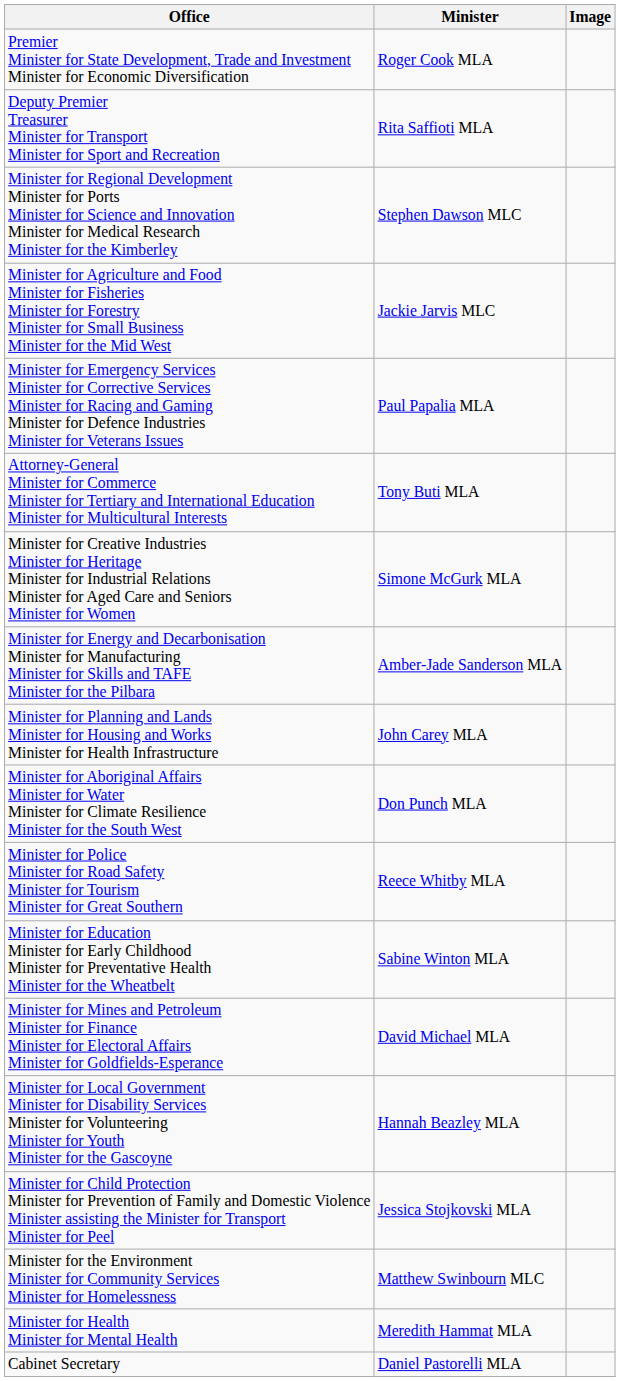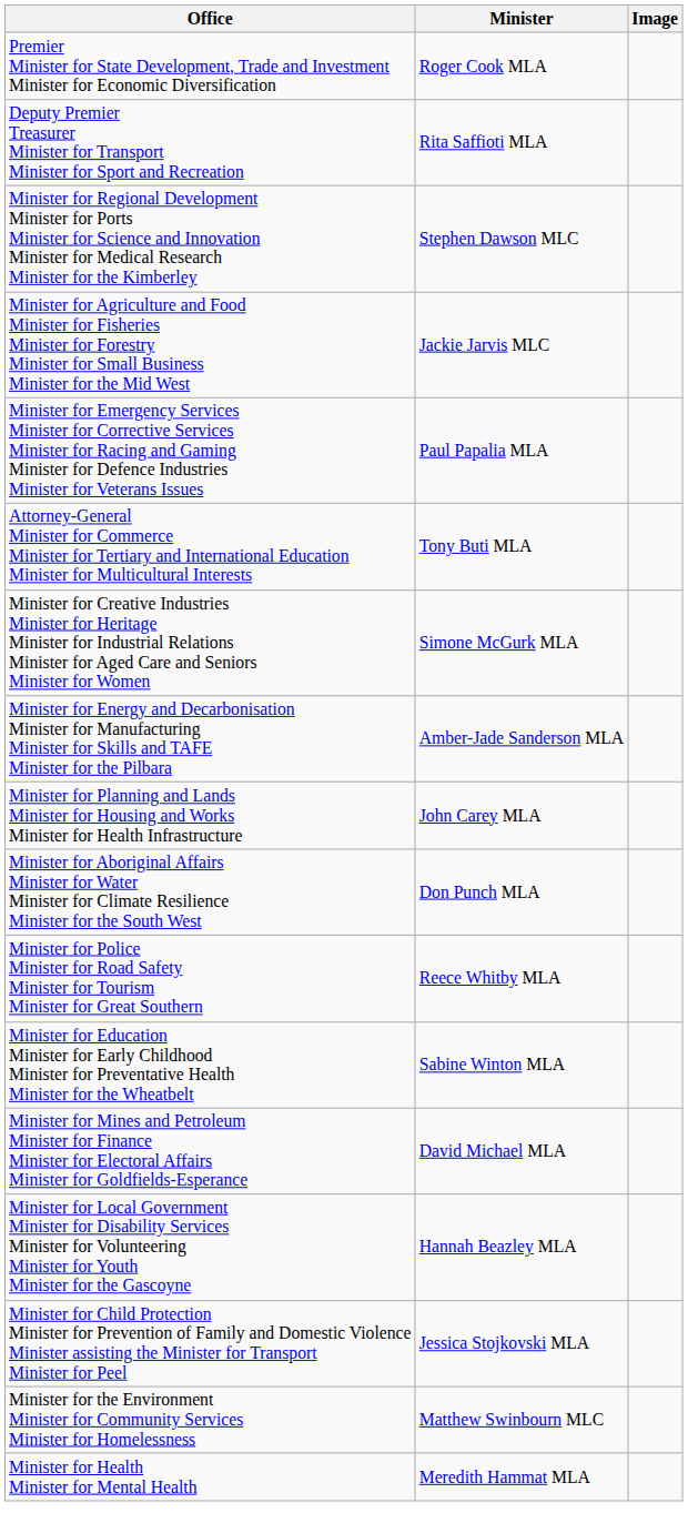 <table class="wikitable sortable">
 <tr>
 <th>Office</th>
 <th>Minister</th>
 <th>Image</th>
 </tr>
 <tr>
 <td><a href='#'>Premier</a><br><a href='#'>Minister for State Development, Trade and Investment</a><br>Minister for Economic Diversification</td>
 <td><a href='#'>Roger Cook</a> MLA</td>
 <td></td>
 </tr>
 <tr>
 <td><a href='#'>Deputy Premier</a><br><a href='#'>Treasurer</a><br><a href='#'>Minister for Transport</a><br><a href='#'>Minister for Sport and Recreation</a></td>
 <td><a href='#'>Rita Saffioti</a> MLA</td>
 <td></td>
 </tr>
 <tr>
 <td><a href='#'>Minister for Regional Development</a><br>Minister for Ports<br><a href='#'>Minister for Science and Innovation</a><br>Minister for Medical Research<br><a href='#'>Minister for the Kimberley</a></td>
 <td><a href='#'>Stephen Dawson</a> MLC</td>
 <td></td>
 </tr>
 <tr>
 <td><a href='#'>Minister for Agriculture and Food</a><br><a href='#'>Minister for Fisheries</a><br><a href='#'>Minister for Forestry</a><br><a href='#'>Minister for Small Business</a><br><a href='#'>Minister for the Mid West</a></td>
 <td><a href='#'>Jackie Jarvis</a> MLC</td>
 <td></td>
 </tr>
 <tr>
 <td><a href='#'>Minister for Emergency Services</a><br><a href='#'>Minister for Corrective Services</a><br><a href='#'>Minister for Racing and Gaming</a><br>Minister for Defence Industries<br><a href='#'>Minister for Veterans Issues</a></td>
 <td><a href='#'>Paul Papalia</a> MLA</td>
 <td></td>
 </tr>
 <tr>
 <td><a href='#'>Attorney-General</a><br><a href='#'>Minister for Commerce</a><br><a href='#'>Minister for Tertiary and International Education</a><br><a href='#'>Minister for Multicultural Interests</a></td>
 <td><a href='#'>Tony Buti</a> MLA</td>
 <td></td>
 </tr>
 <tr>
 <td>Minister for Creative Industries<br><a href='#'>Minister for Heritage</a><br>Minister for Industrial Relations<br>Minister for Aged Care and Seniors<br><a href='#'>Minister for Women</a></td>
 <td><a href='#'>Simone McGurk</a> MLA</td>
 <td></td>
 </tr>
 <tr>
 <td><a href='#'>Minister for Energy and Decarbonisation</a><br>Minister for Manufacturing<br><a href='#'>Minister for Skills and TAFE</a><br><a href='#'>Minister for the Pilbara</a></td>
 <td><a href='#'>Amber-Jade Sanderson</a> MLA</td>
 <td></td>
 </tr>
 <tr>
 <td><a href='#'>Minister for Planning and Lands</a><br><a href='#'>Minister for Housing and Works</a><br>Minister for Health Infrastructure</td>
 <td><a href='#'>John Carey</a> MLA</td>
 <td></td>
 </tr>
 <tr>
 <td><a href='#'>Minister for Aboriginal Affairs</a><br><a href='#'>Minister for Water</a><br>Minister for Climate Resilience<br><a href='#'>Minister for the South West</a></td>
 <td><a href='#'>Don Punch</a> MLA</td>
 <td></td>
 </tr>
 <tr>
 <td><a href='#'>Minister for Police</a><br><a href='#'>Minister for Road Safety</a><br><a href='#'>Minister for Tourism</a><br><a href='#'>Minister for Great Southern</a></td>
 <td><a href='#'>Reece Whitby</a> MLA</td>
 <td></td>
 </tr>
 <tr>
 <td><a href='#'>Minister for Education</a><br>Minister for Early Childhood<br>Minister for Preventative Health<br><a href='#'>Minister for the Wheatbelt</a></td>
 <td><a href='#'>Sabine Winton</a> MLA</td>
 <td></td>
 </tr>
 <tr>
 <td><a href='#'>Minister for Mines and Petroleum</a><br><a href='#'>Minister for Finance</a><br><a href='#'>Minister for Electoral Affairs</a><br><a href='#'>Minister for Goldfields-Esperance</a></td>
 <td><a href='#'>David Michael</a> MLA</td>
 <td></td>
 </tr>
 <tr>
 <td><a href='#'>Minister for Local Government</a><br><a href='#'>Minister for Disability Services</a><br>Minister for Volunteering<br><a href='#'>Minister for Youth</a><br><a href='#'>Minister for the Gascoyne</a></td>
 <td><a href='#'>Hannah Beazley</a> MLA</td>
 <td></td>
 </tr>
 <tr>
 <td><a href='#'>Minister for Child Protection</a><br>Minister for Prevention of Family and Domestic Violence<br><a href='#'>Minister assisting the Minister for Transport</a><br><a href='#'>Minister for Peel</a></td>
 <td><a href='#'>Jessica Stojkovski</a> MLA</td>
 <td></td>
 </tr>
 <tr>
 <td>Minister for the Environment<br><a href='#'>Minister for Community Services</a><br><a href='#'>Minister for Homelessness</a></td>
 <td><a href='#'>Matthew Swinbourn</a> MLC</td>
 <td></td>
 </tr>
 <tr>
 <td><a href='#'>Minister for Health</a><br><a href='#'>Minister for Mental Health</a></td>
 <td><a href='#'>Meredith Hammat</a> MLA</td>
 <td></td>
 </tr>
-<tr>
-<td>Cabinet Secretary</td>
-<td><a href='#'>Daniel Pastorelli</a> MLA</td>
-<td></td>
-</tr>
 </table>
